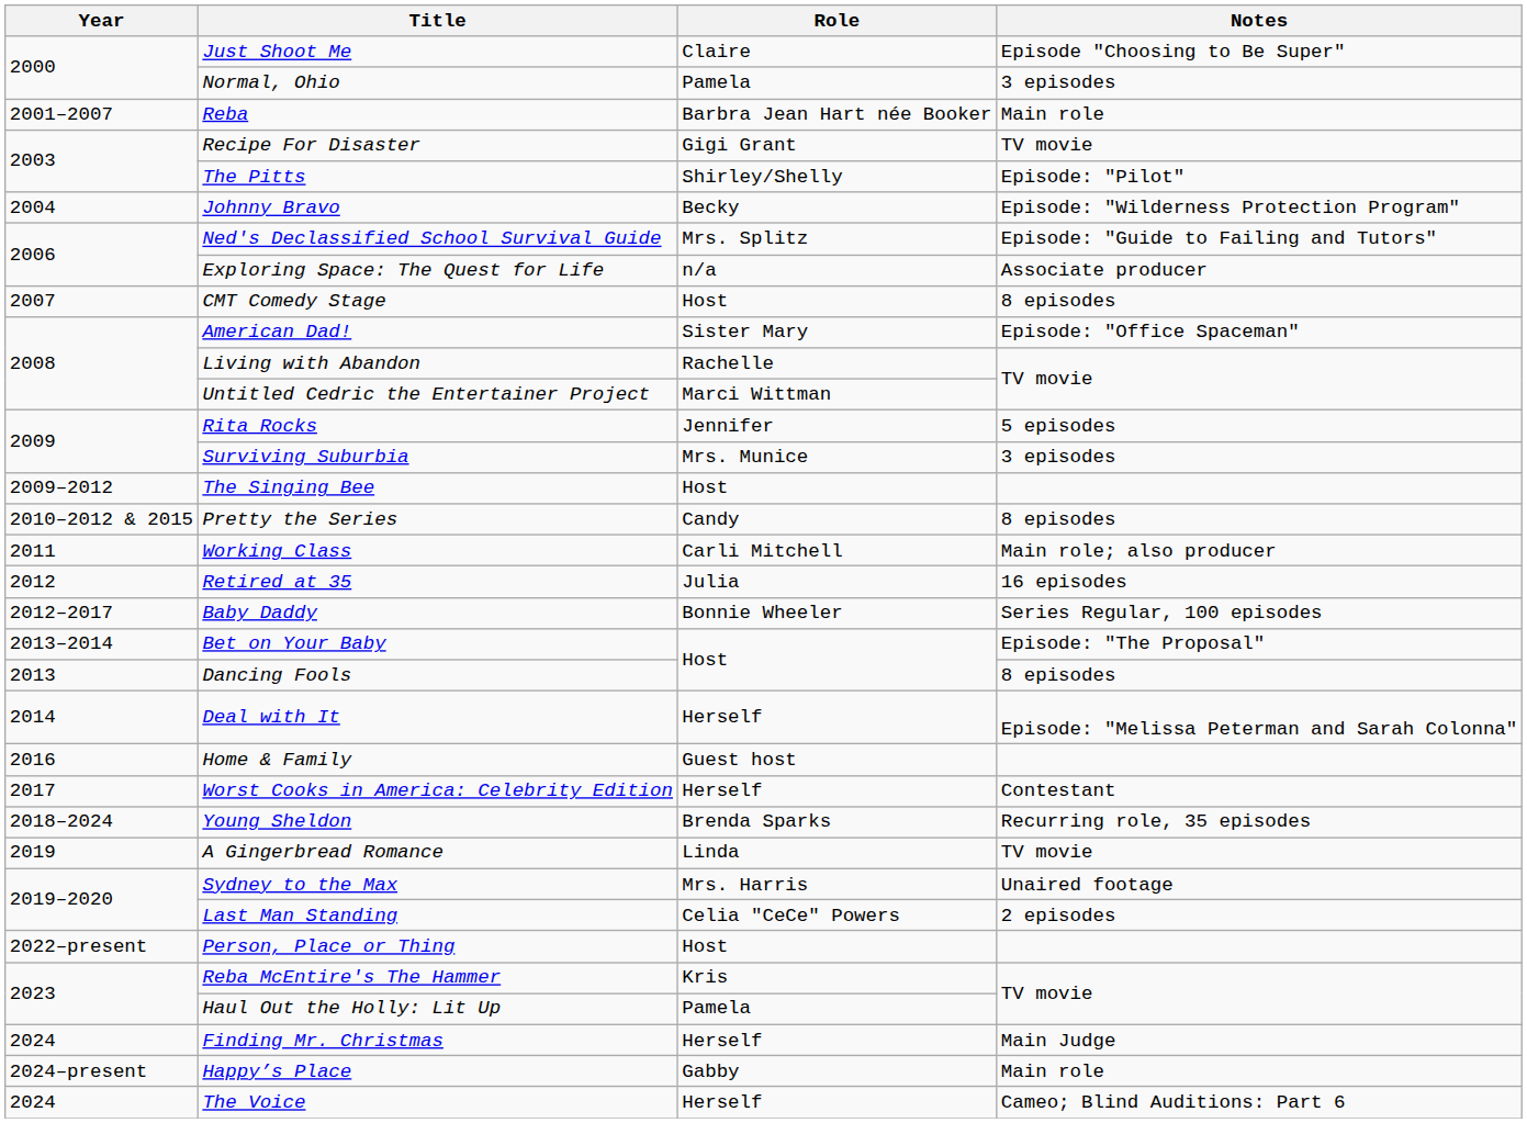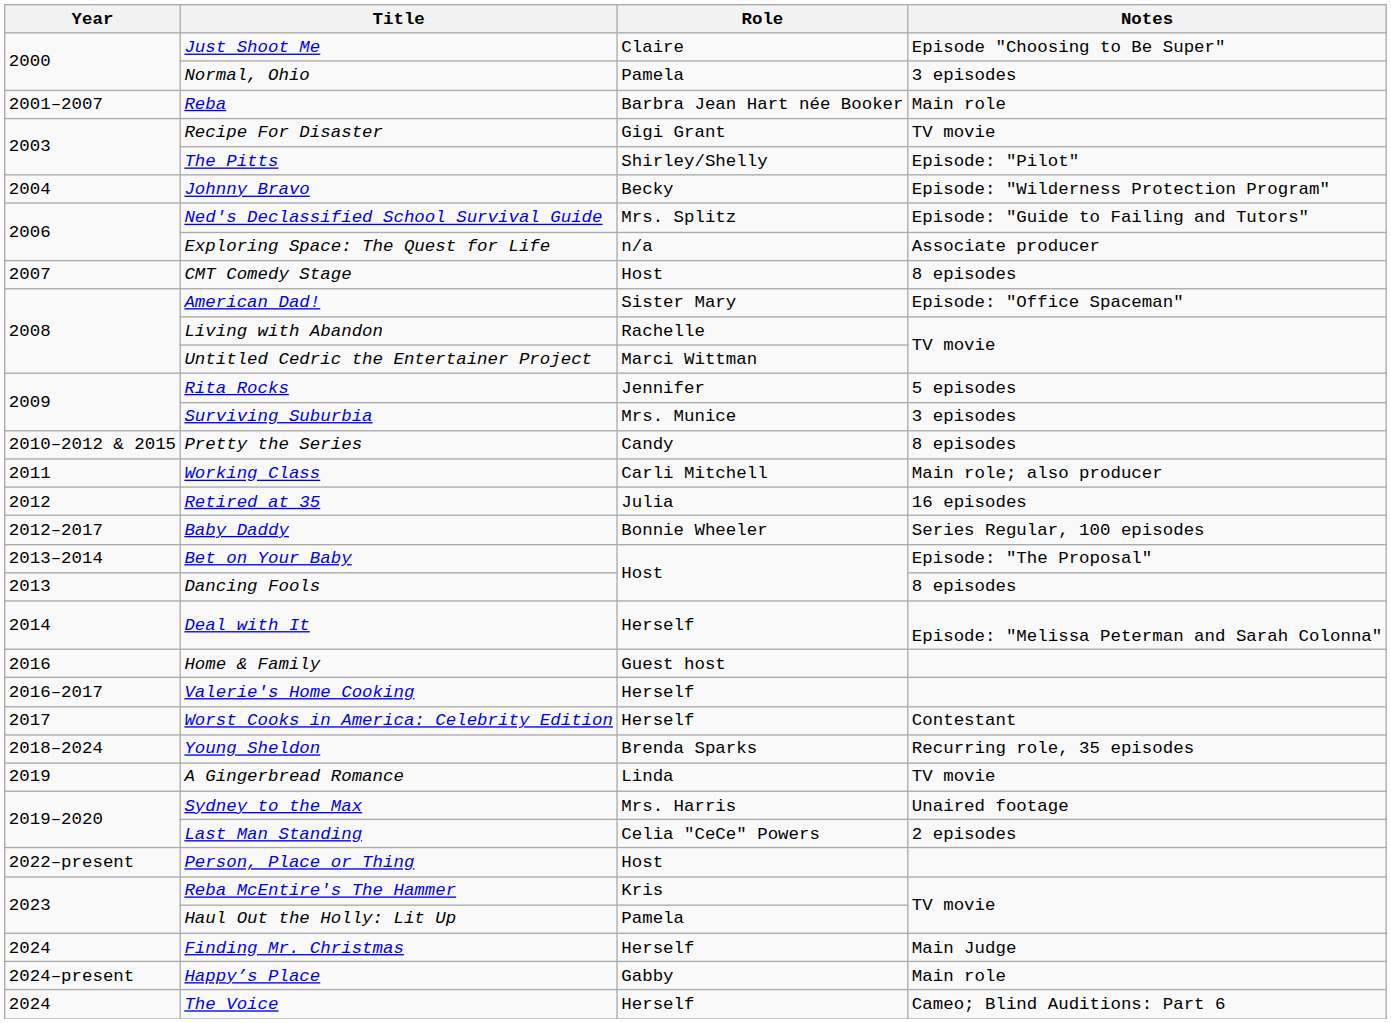 <table class="wikitable sortable">
 <tr>
 <th>Year</th>
 <th>Title</th>
 <th>Role</th>
 <th class="unsortable">Notes</th>
 </tr>
 <tr>
 <td rowspan=2>2000</td>
 <td><em><a href='#'>Just Shoot Me</a></em></td>
 <td>Claire</td>
 <td>Episode "Choosing to Be Super"</td>
 </tr>
 <tr>
 <td><em>Normal, Ohio</em></td>
 <td>Pamela</td>
 <td>3 episodes</td>
 </tr>
 <tr>
 <td>2001–2007</td>
 <td><em><a href='#'>Reba</a></em></td>
 <td>Barbra Jean Hart née Booker</td>
 <td>Main role</td>
 </tr>
 <tr>
 <td rowspan=2>2003</td>
 <td><em>Recipe For Disaster</em></td>
 <td>Gigi Grant</td>
 <td>TV movie</td>
 </tr>
 <tr>
 <td><em><a href='#'>The Pitts</a></em></td>
 <td>Shirley/Shelly</td>
 <td>Episode: "Pilot"</td>
 </tr>
 <tr>
 <td>2004</td>
 <td><em><a href='#'>Johnny Bravo</a></em></td>
 <td>Becky</td>
 <td>Episode: "Wilderness Protection Program"</td>
 </tr>
 <tr>
 <td rowspan=2>2006</td>
 <td><em><a href='#'>Ned's Declassified School Survival Guide</a></em></td>
 <td>Mrs. Splitz</td>
 <td>Episode: "Guide to Failing and Tutors"</td>
 </tr>
 <tr>
 <td><em>Exploring Space: The Quest for Life</em></td>
 <td>n/a</td>
 <td>Associate producer</td>
 </tr>
 <tr>
 <td>2007</td>
 <td><em>CMT Comedy Stage</em></td>
 <td>Host</td>
 <td>8 episodes</td>
 </tr>
 <tr>
 <td rowspan=3>2008</td>
 <td><em><a href='#'>American Dad!</a></em></td>
 <td>Sister Mary</td>
 <td>Episode: "Office Spaceman"</td>
 </tr>
 <tr>
 <td><em>Living with Abandon</em></td>
 <td>Rachelle</td>
 <td rowspan=2>TV movie</td>
 </tr>
 <tr>
 <td><em>Untitled Cedric the Entertainer Project</em></td>
 <td>Marci Wittman</td>
 </tr>
 <tr>
 <td rowspan=2>2009</td>
 <td><em><a href='#'>Rita Rocks</a></em></td>
 <td>Jennifer</td>
 <td>5 episodes</td>
 </tr>
 <tr>
 <td><em><a href='#'>Surviving Suburbia</a></em></td>
 <td>Mrs. Munice</td>
 <td>3 episodes</td>
 </tr>
 <tr>
-<td>2009–2012</td>
-<td><em><a href='#'>The Singing Bee</a></em></td>
-<td>Host</td>
-<td></td>
-</tr>
-<tr>
 <td>2010–2012 & 2015</td>
 <td><em>Pretty the Series</em></td>
 <td>Candy</td>
 <td>8 episodes</td>
 </tr>
 <tr>
 <td>2011</td>
 <td><em><a href='#'>Working Class</a></em></td>
 <td>Carli Mitchell</td>
 <td>Main role; also producer</td>
 </tr>
 <tr>
 <td>2012</td>
 <td><em><a href='#'>Retired at 35</a></em></td>
 <td>Julia</td>
 <td>16 episodes</td>
 </tr>
 <tr>
 <td>2012–2017</td>
 <td><em><a href='#'>Baby Daddy</a></em></td>
 <td>Bonnie Wheeler</td>
 <td>Series Regular, 100 episodes</td>
 </tr>
 <tr>
 <td>2013–2014</td>
 <td><em><a href='#'>Bet on Your Baby</a></em></td>
 <td rowspan=2>Host</td>
 <td>Episode: "The Proposal"</td>
 </tr>
 <tr>
 <td>2013</td>
 <td><em>Dancing Fools</em></td>
 <td>8 episodes</td>
 </tr>
 <tr>
 <td>2014</td>
 <td><em><a href='#'>Deal with It</a></em></td>
 <td>Herself</td>
 <td><br>Episode: "Melissa Peterman and Sarah Colonna"</td>
 </tr>
 <tr>
 <td>2016</td>
 <td><em>Home & Family</em></td>
 <td>Guest host</td>
+<td></td>
+</tr>
+<tr>
+<td>2016–2017</td>
+<td><em><a href='#'>Valerie's Home Cooking</a></em></td>
+<td>Herself</td>
 <td></td>
 </tr>
 <tr>
 <td>2017</td>
 <td><em><a href='#'>Worst Cooks in America: Celebrity Edition</a></em></td>
 <td>Herself</td>
 <td>Contestant</td>
 </tr>
 <tr>
 <td>2018–2024</td>
 <td><em><a href='#'>Young Sheldon</a></em></td>
 <td>Brenda Sparks</td>
 <td>Recurring role, 35 episodes</td>
 </tr>
 <tr>
 <td>2019</td>
 <td><em>A Gingerbread Romance</em></td>
 <td>Linda</td>
 <td>TV movie</td>
 </tr>
 <tr>
 <td rowspan=2>2019–2020</td>
 <td><em><a href='#'>Sydney to the Max</a></em></td>
 <td>Mrs. Harris</td>
 <td>Unaired footage</td>
 </tr>
 <tr>
 <td><em><a href='#'>Last Man Standing</a></em></td>
 <td>Celia "CeCe" Powers</td>
 <td>2 episodes</td>
 </tr>
 <tr>
 <td>2022–present</td>
 <td><em><a href='#'>Person, Place or Thing</a></em></td>
 <td>Host</td>
 <td></td>
 </tr>
 <tr>
 <td rowspan=2>2023</td>
 <td><em><a href='#'>Reba McEntire's The Hammer</a></em></td>
 <td>Kris</td>
 <td rowspan=2>TV movie</td>
 </tr>
 <tr>
 <td><em>Haul Out the Holly: Lit Up</em></td>
 <td>Pamela</td>
 </tr>
 <tr>
 <td>2024</td>
 <td><em><a href='#'>Finding Mr. Christmas</a></em></td>
 <td>Herself</td>
 <td>Main Judge</td>
 </tr>
 <tr>
 <td>2024–present</td>
 <td><em><a href='#'>Happy’s Place</a></em></td>
 <td>Gabby</td>
 <td>Main role</td>
 </tr>
 <tr>
 <td>2024</td>
 <td><em><a href='#'>The Voice</a></em></td>
 <td>Herself</td>
 <td>Cameo; Blind Auditions: Part 6</td>
 </tr>
 </table>
